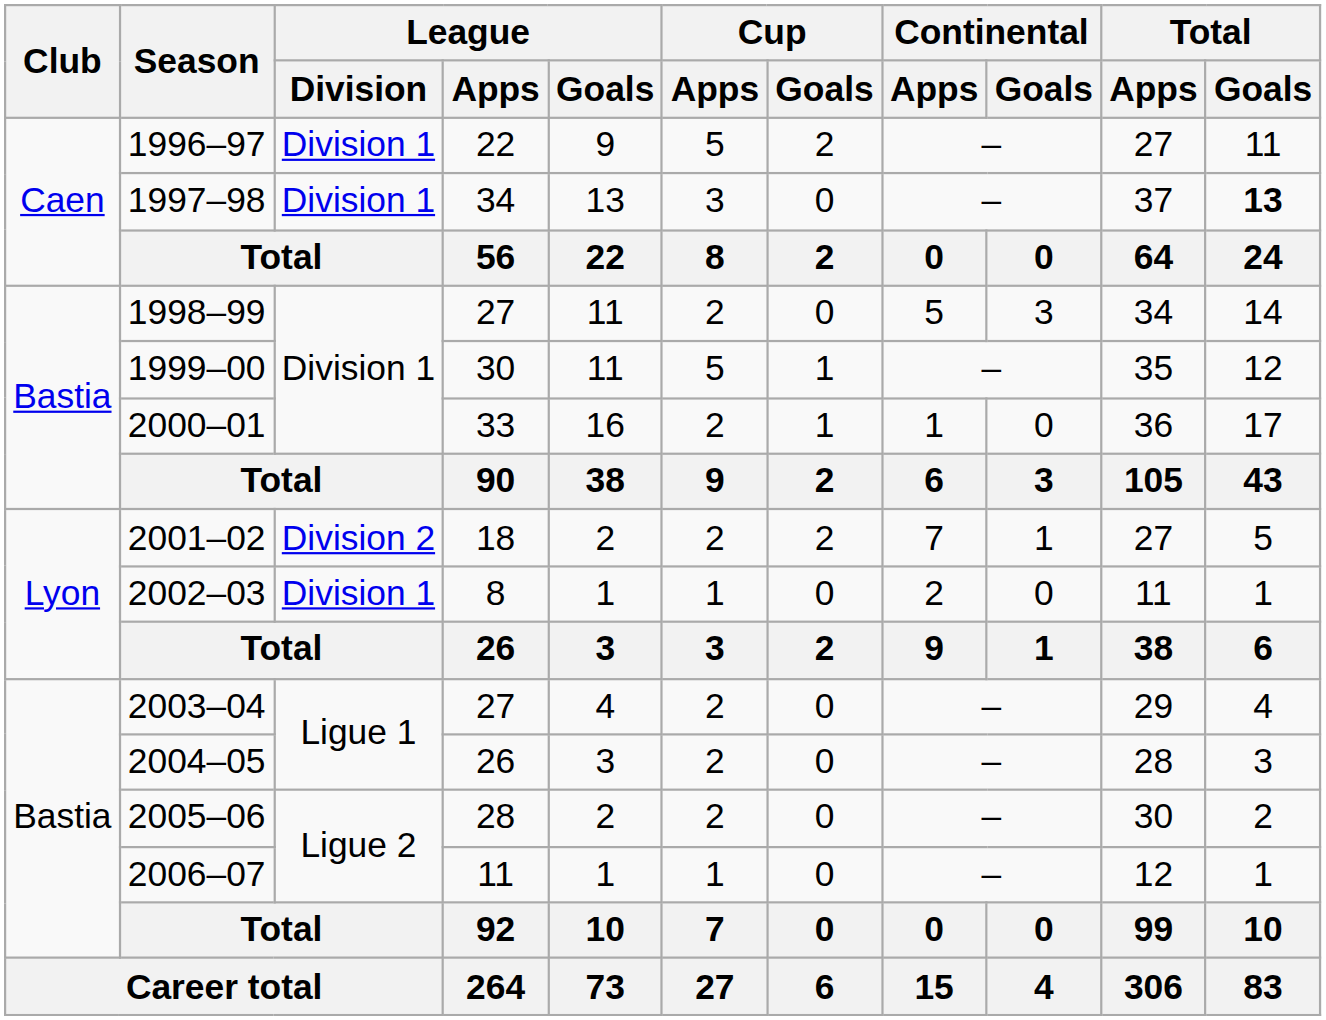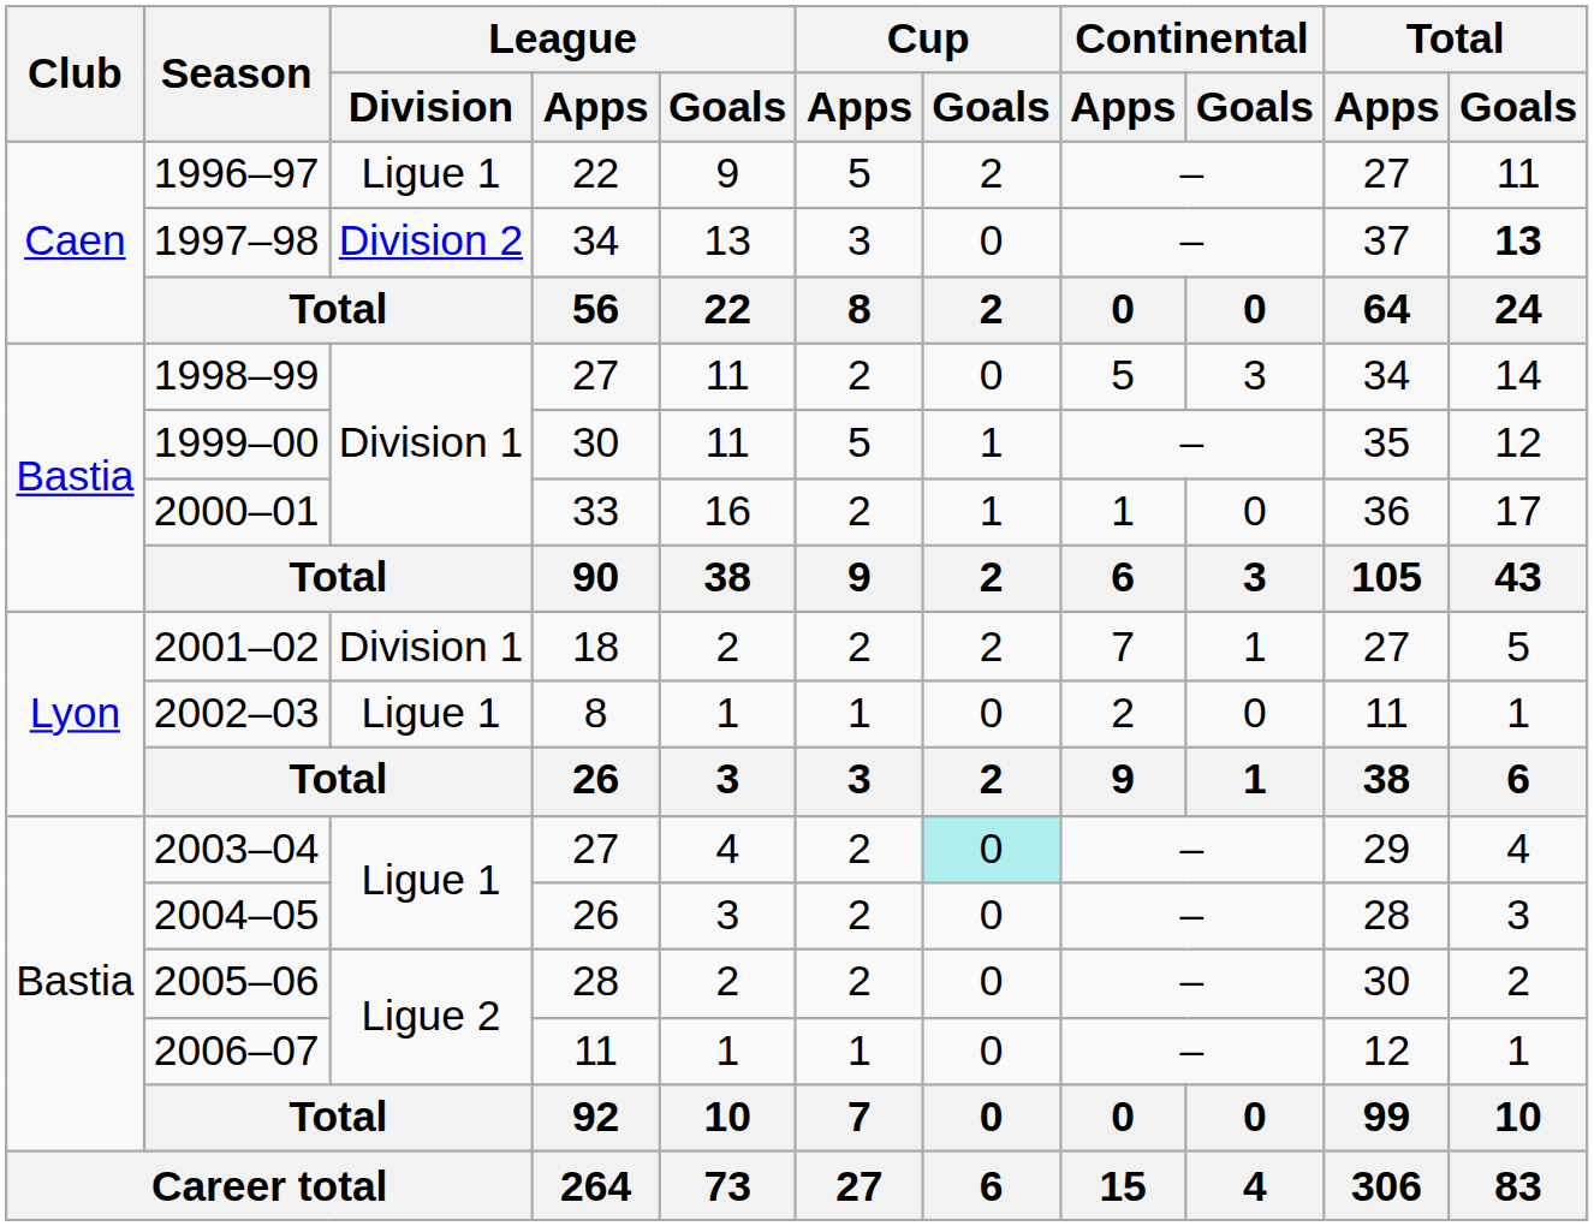 <table class="wikitable" style="text-align:center">
 <tr>
 <th rowspan="2">Club</th>
 <th rowspan="2">Season</th>
 <th colspan="3">League</th>
 <th colspan="2">Cup</th>
 <th colspan="2">Continental</th>
 <th colspan="2">Total</th>
 </tr>
 <tr>
 <th>Division</th>
 <th>Apps</th>
 <th>Goals</th>
 <th>Apps</th>
 <th>Goals</th>
 <th>Apps</th>
 <th>Goals</th>
 <th>Apps</th>
 <th>Goals</th>
 </tr>
 <tr>
 <td rowspan="3"><a href='#'>Caen</a></td>
 <td>1996–97</td>
-<td><a href='#'>Division 1</a></td>
+<td>Ligue 1</td>
 <td>22</td>
 <td>9</td>
 <td>5</td>
 <td>2</td>
 <td colspan="2">–</td>
 <td>27</td>
 <td>11</td>
 </tr>
 <tr>
 <td>1997–98</td>
-<td><a href='#'>Division 1</a></td>
+<td><a href='#'>Division 2</a></td>
 <td>34</td>
 <td>13</td>
 <td>3</td>
 <td>0</td>
 <td colspan="2">–</td>
 <td>37</td>
 <td><strong>13</strong></td>
 </tr>
 <tr>
 <th colspan="2">Total</th>
 <th>56</th>
 <th>22</th>
 <th>8</th>
 <th>2</th>
 <th>0</th>
 <th>0</th>
 <th>64</th>
 <th>24</th>
 </tr>
 <tr>
 <td rowspan="4"><a href='#'>Bastia</a></td>
 <td>1998–99</td>
 <td rowspan="3">Division 1</td>
 <td>27</td>
 <td>11</td>
 <td>2</td>
 <td>0</td>
 <td>5</td>
 <td>3</td>
 <td>34</td>
 <td>14</td>
 </tr>
 <tr>
 <td>1999–00</td>
 <td>30</td>
 <td>11</td>
 <td>5</td>
 <td>1</td>
 <td colspan="2">–</td>
 <td>35</td>
 <td>12</td>
 </tr>
 <tr>
 <td>2000–01</td>
 <td>33</td>
 <td>16</td>
 <td>2</td>
 <td>1</td>
 <td>1</td>
 <td>0</td>
 <td>36</td>
 <td>17</td>
 </tr>
 <tr>
 <th colspan="2">Total</th>
 <th>90</th>
 <th>38</th>
 <th>9</th>
 <th>2</th>
 <th>6</th>
 <th>3</th>
 <th>105</th>
 <th>43</th>
 </tr>
 <tr>
 <td rowspan="3"><a href='#'>Lyon</a></td>
 <td>2001–02</td>
-<td><a href='#'>Division 2</a></td>
+<td>Division 1</td>
 <td>18</td>
 <td>2</td>
 <td>2</td>
 <td>2</td>
 <td>7</td>
 <td>1</td>
 <td>27</td>
 <td>5</td>
 </tr>
 <tr>
 <td>2002–03</td>
-<td><a href='#'>Division 1</a></td>
+<td>Ligue 1</td>
 <td>8</td>
 <td>1</td>
 <td>1</td>
 <td>0</td>
 <td>2</td>
 <td>0</td>
 <td>11</td>
 <td>1</td>
 </tr>
 <tr>
 <th colspan="2">Total</th>
 <th>26</th>
 <th>3</th>
 <th>3</th>
 <th>2</th>
 <th>9</th>
 <th>1</th>
 <th>38</th>
 <th>6</th>
 </tr>
 <tr>
 <td rowspan="5">Bastia</td>
 <td>2003–04</td>
 <td rowspan="2">Ligue 1</td>
 <td>27</td>
 <td>4</td>
 <td>2</td>
-<td>0</td>
+<td style="background: paleturquoise;">0</td>
 <td colspan="2">–</td>
 <td>29</td>
 <td>4</td>
 </tr>
 <tr>
 <td>2004–05</td>
 <td>26</td>
 <td>3</td>
 <td>2</td>
 <td>0</td>
 <td colspan="2">–</td>
 <td>28</td>
 <td>3</td>
 </tr>
 <tr>
 <td>2005–06</td>
 <td rowspan="2">Ligue 2</td>
 <td>28</td>
 <td>2</td>
 <td>2</td>
 <td>0</td>
 <td colspan="2">–</td>
 <td>30</td>
 <td>2</td>
 </tr>
 <tr>
 <td>2006–07</td>
 <td>11</td>
 <td>1</td>
 <td>1</td>
 <td>0</td>
 <td colspan="2">–</td>
 <td>12</td>
 <td>1</td>
 </tr>
 <tr>
 <th colspan="2">Total</th>
 <th>92</th>
 <th>10</th>
 <th>7</th>
 <th>0</th>
 <th>0</th>
 <th>0</th>
 <th>99</th>
 <th>10</th>
 </tr>
 <tr>
 <th colspan="3">Career total</th>
 <th>264</th>
 <th>73</th>
 <th>27</th>
 <th>6</th>
 <th>15</th>
 <th>4</th>
 <th>306</th>
 <th>83</th>
 </tr>
 </table>
